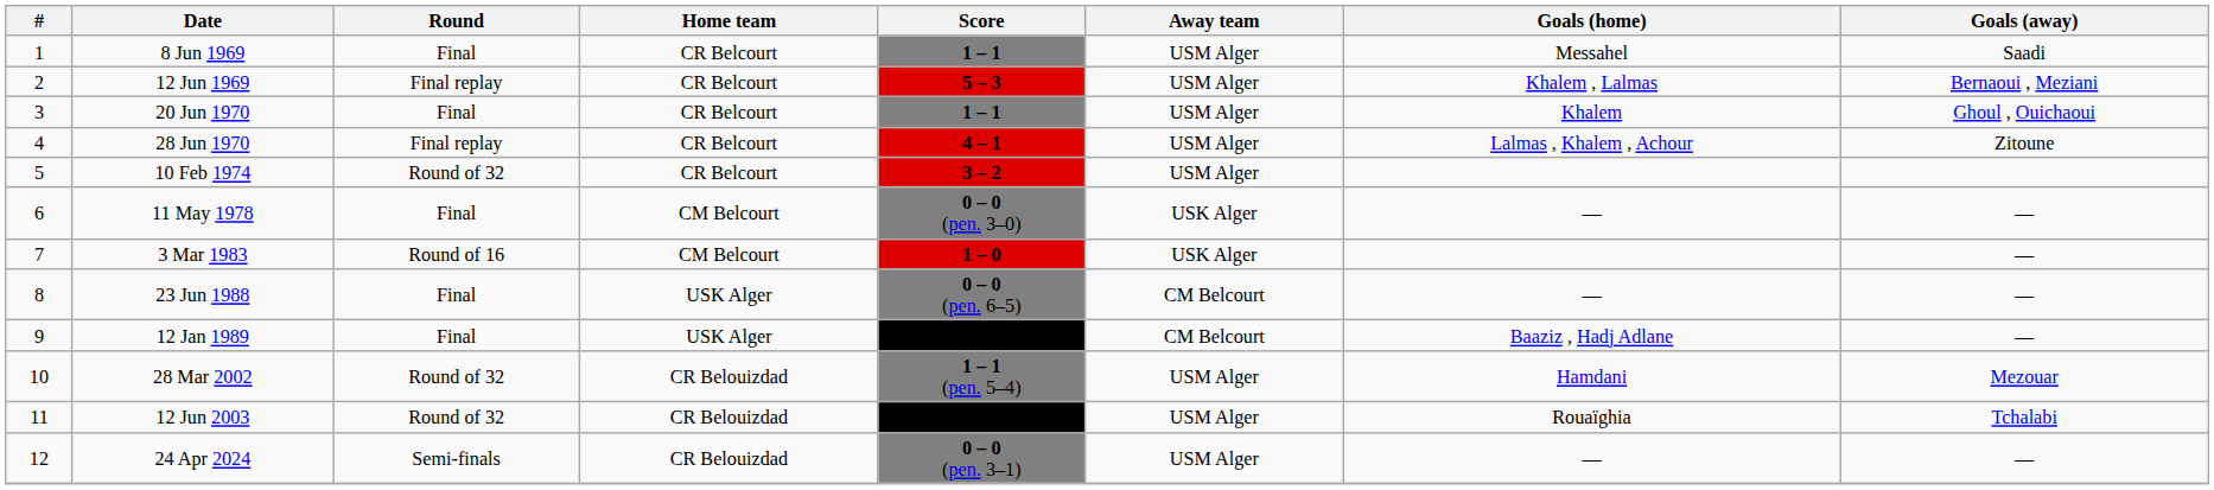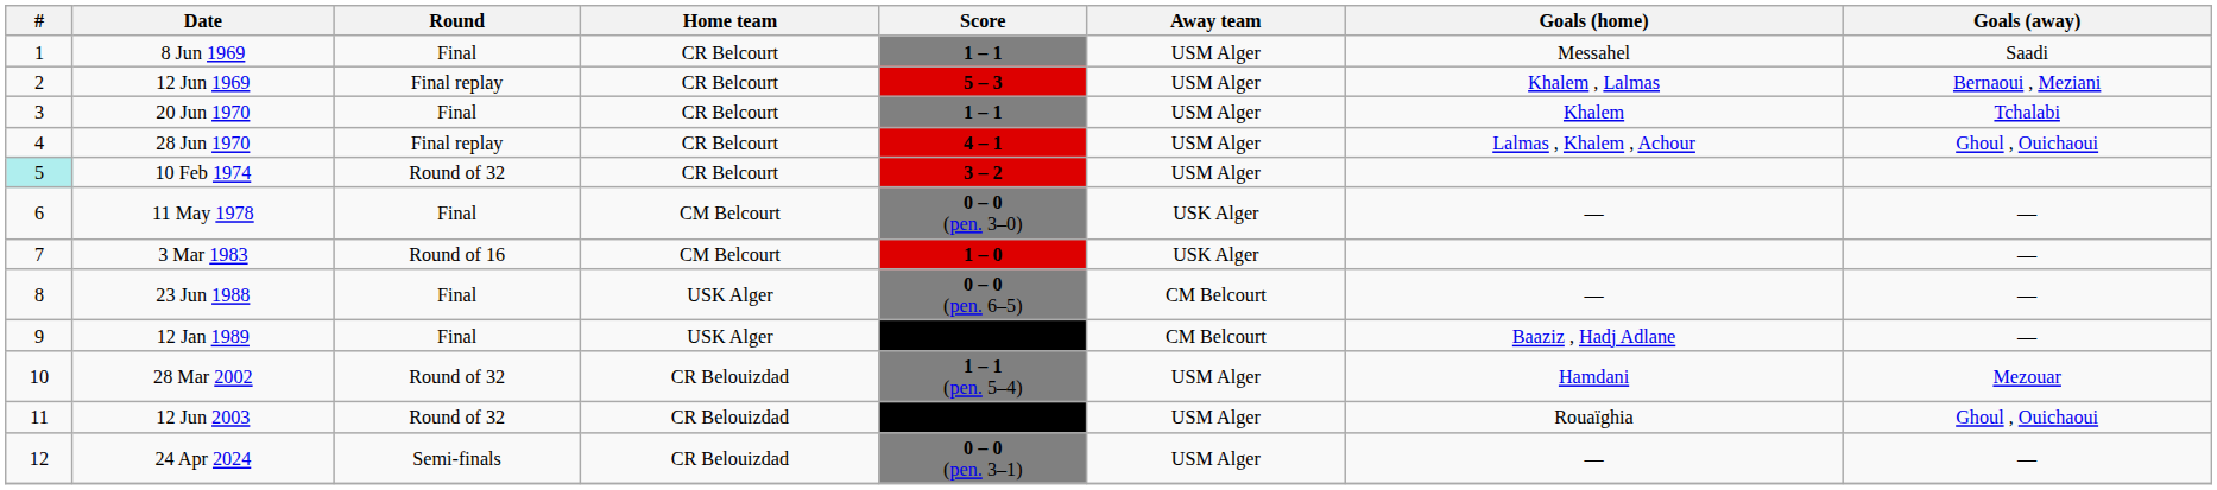 <table class="wikitable" style="width:100%; margin:0 left; font-size: 11px; text-align:center">
 <tr>
 <th>#</th>
 <th>Date</th>
 <th>Round</th>
 <th>Home team</th>
 <th>Score</th>
 <th>Away team</th>
 <th>Goals (home)</th>
 <th>Goals (away)</th>
 </tr>
 <tr>
 <td>1</td>
 <td>8 Jun <a href='#'>1969</a></td>
 <td>Final</td>
 <td>CR Belcourt</td>
 <td style="background:gray"><span><strong>1 – 1</strong></span></td>
 <td>USM Alger</td>
 <td>Messahel </td>
 <td>Saadi </td>
 </tr>
 <tr>
 <td>2</td>
 <td>12 Jun <a href='#'>1969</a></td>
 <td>Final replay</td>
 <td>CR Belcourt</td>
 <td style="background:#d00;"><span><strong>5 – 3</strong></span></td>
 <td>USM Alger</td>
 <td><a href='#'>Khalem</a> , <a href='#'>Lalmas</a> </td>
 <td><a href='#'>Bernaoui</a> , <a href='#'>Meziani</a> </td>
 </tr>
 <tr>
 <td>3</td>
 <td>20 Jun <a href='#'>1970</a></td>
 <td>Final</td>
 <td>CR Belcourt</td>
 <td style="background:gray"><span><strong>1 – 1</strong></span></td>
 <td>USM Alger</td>
 <td><a href='#'>Khalem</a> </td>
-<td><a href='#'>Ghoul</a> , <a href='#'>Ouichaoui</a> </td>
+<td><a href='#'>Tchalabi</a> </td>
 </tr>
 <tr>
 <td>4</td>
 <td>28 Jun <a href='#'>1970</a></td>
 <td>Final replay</td>
 <td>CR Belcourt</td>
 <td style="background:#d00;"><span><strong>4 – 1</strong></span></td>
 <td>USM Alger</td>
 <td><a href='#'>Lalmas</a> , <a href='#'>Khalem</a> , <a href='#'>Achour</a> </td>
-<td>Zitoune </td>
+<td><a href='#'>Ghoul</a> , <a href='#'>Ouichaoui</a> </td>
 </tr>
 <tr>
-<td>5</td>
+<td style="background: paleturquoise;">5</td>
 <td>10 Feb <a href='#'>1974</a></td>
 <td>Round of 32</td>
 <td>CR Belcourt</td>
 <td style="background:#d00;"><span><strong>3 – 2</strong></span></td>
 <td>USM Alger</td>
 <td></td>
 <td></td>
 </tr>
 <tr>
 <td>6</td>
 <td>11 May <a href='#'>1978</a></td>
 <td>Final</td>
 <td>CM Belcourt</td>
 <td style="background:gray"><span><strong>0 – 0</strong><br>(<a href='#'>pen.</a> 3–0)</span></td>
 <td>USK Alger</td>
 <td>—</td>
 <td>—</td>
 </tr>
 <tr>
 <td>7</td>
 <td>3 Mar <a href='#'>1983</a></td>
 <td>Round of 16</td>
 <td>CM Belcourt</td>
 <td style="background:#d00;"><span><strong>1 – 0</strong></span></td>
 <td>USK Alger</td>
 <td></td>
 <td>—</td>
 </tr>
 <tr>
 <td>8</td>
 <td>23 Jun <a href='#'>1988</a></td>
 <td>Final</td>
 <td>USK Alger</td>
 <td style="background:gray"><span><strong>0 – 0</strong><br>(<a href='#'>pen.</a> 6–5)</span></td>
 <td>CM Belcourt</td>
 <td>—</td>
 <td>—</td>
 </tr>
 <tr>
 <td>9</td>
 <td>12 Jan <a href='#'>1989</a></td>
 <td>Final</td>
 <td>USK Alger</td>
 <td style="background:#000;"><span><strong>2 – 0</strong></span></td>
 <td>CM Belcourt</td>
 <td><a href='#'>Baaziz</a> , <a href='#'>Hadj Adlane</a> </td>
 <td>—</td>
 </tr>
 <tr>
 <td>10</td>
 <td>28 Mar <a href='#'>2002</a></td>
 <td>Round of 32</td>
 <td>CR Belouizdad</td>
 <td style="background:gray"><span><strong>1 – 1</strong><br>(<a href='#'>pen.</a> 5–4)</span></td>
 <td>USM Alger</td>
 <td><a href='#'>Hamdani</a> </td>
 <td><a href='#'>Mezouar</a> </td>
 </tr>
 <tr>
 <td>11</td>
 <td>12 Jun <a href='#'>2003</a></td>
 <td>Round of 32</td>
 <td>CR Belouizdad</td>
 <td style="background:#000;"><span><strong>1 – 2</strong></span></td>
 <td>USM Alger</td>
 <td>Rouaïghia </td>
-<td><a href='#'>Tchalabi</a> </td>
+<td><a href='#'>Ghoul</a> , <a href='#'>Ouichaoui</a> </td>
 </tr>
 <tr>
 <td>12</td>
 <td>24 Apr <a href='#'>2024</a></td>
 <td>Semi-finals</td>
 <td>CR Belouizdad</td>
 <td style="background:gray"><span><strong>0 – 0</strong><br>(<a href='#'>pen.</a> 3–1)</span></td>
 <td>USM Alger</td>
 <td>—</td>
 <td>—</td>
 </tr>
 <tr>
 </tr>
 </table>
